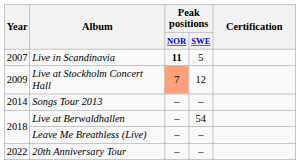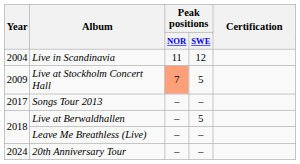 <table class="wikitable">
 <tr>
 <th align="center" rowspan="2" width="10">Year</th>
 <th align="center" rowspan="2" width="200">Album</th>
 <th align="center" colspan="2" width="30">Peak positions</th>
 <th align="center" rowspan="2" width="120">Certification</th>
 </tr>
 <tr>
 <th width="20"><small><a href='#'>NOR</a></small><br></th>
 <th width="20"><small><a href='#'>SWE</a></small><br></th>
 </tr>
 <tr>
-<td align="center">2007</td>
+<td align="center">2004</td>
 <td><em>Live in Scandinavia</em></td>
-<td align="center"><strong>11</strong></td>
-<td align="center">5</td>
+<td align="center">11</td>
+<td align="center">12</td>
 <td align="center"></td>
 </tr>
 <tr>
 <td align="center">2009</td>
 <td><em>Live at Stockholm Concert Hall</em></td>
 <td align="center" style="background: lightsalmon;">7</td>
-<td align="center">12</td>
+<td align="center">5</td>
 <td align="center"></td>
 </tr>
 <tr>
-<td align="center">2014</td>
+<td align="center">2017</td>
 <td><em>Songs Tour 2013</em></td>
 <td align="center">–</td>
 <td align="center">–</td>
 <td align="center"></td>
 </tr>
 <tr>
 <td align="center" rowspan="2">2018</td>
 <td><em>Live at Berwaldhallen</em><br></td>
 <td align="center">–</td>
-<td align="center">54<br></td>
+<td align="center">5</td>
 <td align="center"></td>
 </tr>
 <tr>
 <td><em>Leave Me Breathless (Live)</em></td>
 <td align="center">–</td>
 <td align="center">–</td>
 <td align="center"></td>
 </tr>
 <tr>
-<td align="center">2022</td>
+<td align="center">2024</td>
 <td><em>20th Anniversary Tour</em></td>
 <td align="center">–</td>
 <td align="center">–</td>
 <td align="center"></td>
 </tr>
 </table>
